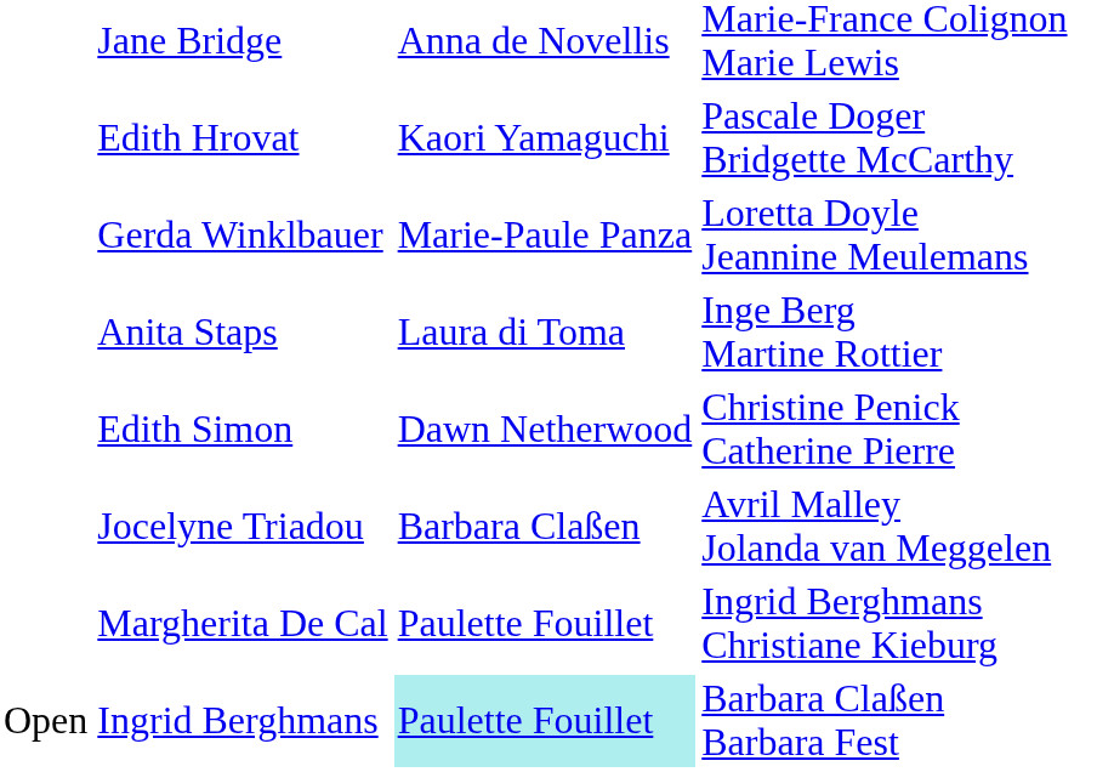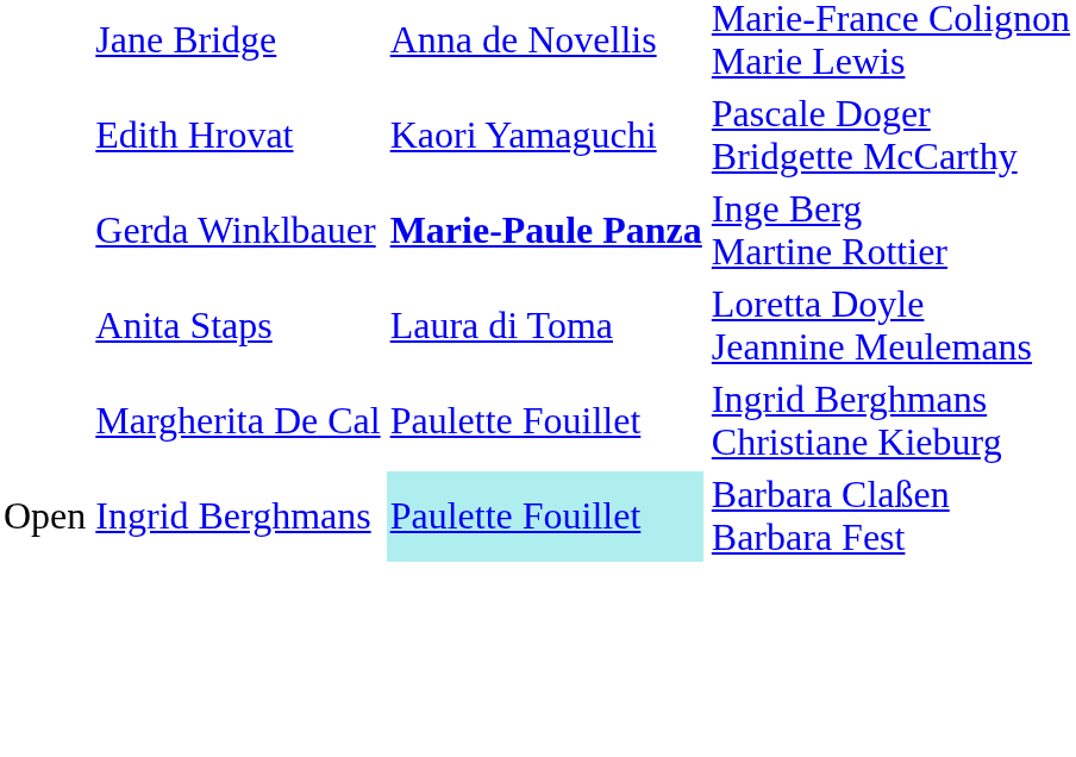 <table>
 <tr>
 <td></td>
 <td> <a href='#'>Jane Bridge</a></td>
 <td> <a href='#'>Anna de Novellis</a></td>
 <td> <a href='#'>Marie-France Colignon</a> <br>  <a href='#'>Marie Lewis</a></td>
 </tr>
 <tr>
 <td></td>
 <td> <a href='#'>Edith Hrovat</a></td>
 <td> <a href='#'>Kaori Yamaguchi</a></td>
 <td> <a href='#'>Pascale Doger</a> <br>  <a href='#'>Bridgette McCarthy</a></td>
 </tr>
 <tr>
 <td></td>
 <td> <a href='#'>Gerda Winklbauer</a></td>
-<td> <a href='#'>Marie-Paule Panza</a></td>
-<td> <a href='#'>Loretta Doyle</a> <br>  <a href='#'>Jeannine Meulemans</a></td>
+<td><strong> <a href='#'>Marie-Paule Panza</a></strong></td>
+<td> <a href='#'>Inge Berg</a> <br>  <a href='#'>Martine Rottier</a></td>
 </tr>
 <tr>
 <td></td>
 <td> <a href='#'>Anita Staps</a></td>
 <td> <a href='#'>Laura di Toma</a></td>
-<td> <a href='#'>Inge Berg</a> <br>  <a href='#'>Martine Rottier</a></td>
-</tr>
-<tr>
-<td></td>
-<td> <a href='#'>Edith Simon</a></td>
-<td> <a href='#'>Dawn Netherwood</a></td>
-<td> <a href='#'>Christine Penick</a> <br>  <a href='#'>Catherine Pierre</a></td>
-</tr>
-<tr>
-<td></td>
-<td> <a href='#'>Jocelyne Triadou</a></td>
-<td> <a href='#'>Barbara Claßen</a></td>
-<td> <a href='#'>Avril Malley</a> <br>  <a href='#'>Jolanda van Meggelen</a></td>
+<td> <a href='#'>Loretta Doyle</a> <br>  <a href='#'>Jeannine Meulemans</a></td>
 </tr>
 <tr>
 <td></td>
 <td> <a href='#'>Margherita De Cal</a></td>
 <td> <a href='#'>Paulette Fouillet</a></td>
 <td> <a href='#'>Ingrid Berghmans</a> <br>  <a href='#'>Christiane Kieburg</a></td>
 </tr>
 <tr>
 <td>Open</td>
 <td> <a href='#'>Ingrid Berghmans</a></td>
 <td style="background: paleturquoise;"> <a href='#'>Paulette Fouillet</a></td>
 <td> <a href='#'>Barbara Claßen</a> <br>  <a href='#'>Barbara Fest</a></td>
 </tr>
 </table>
